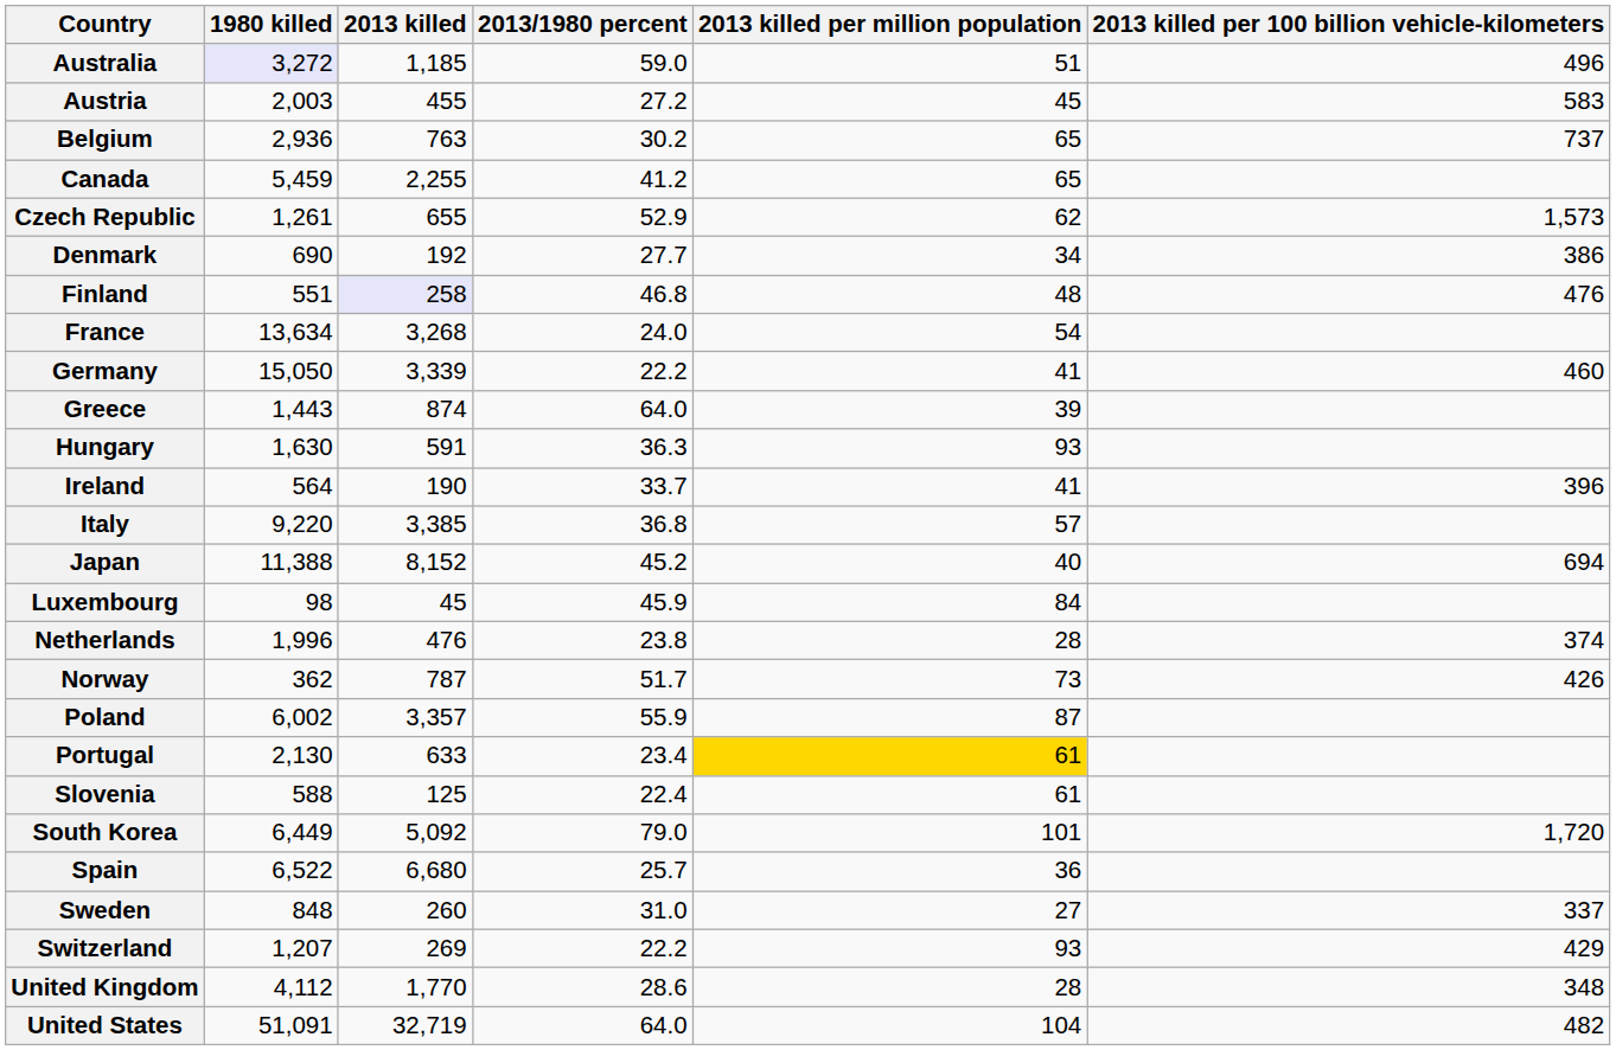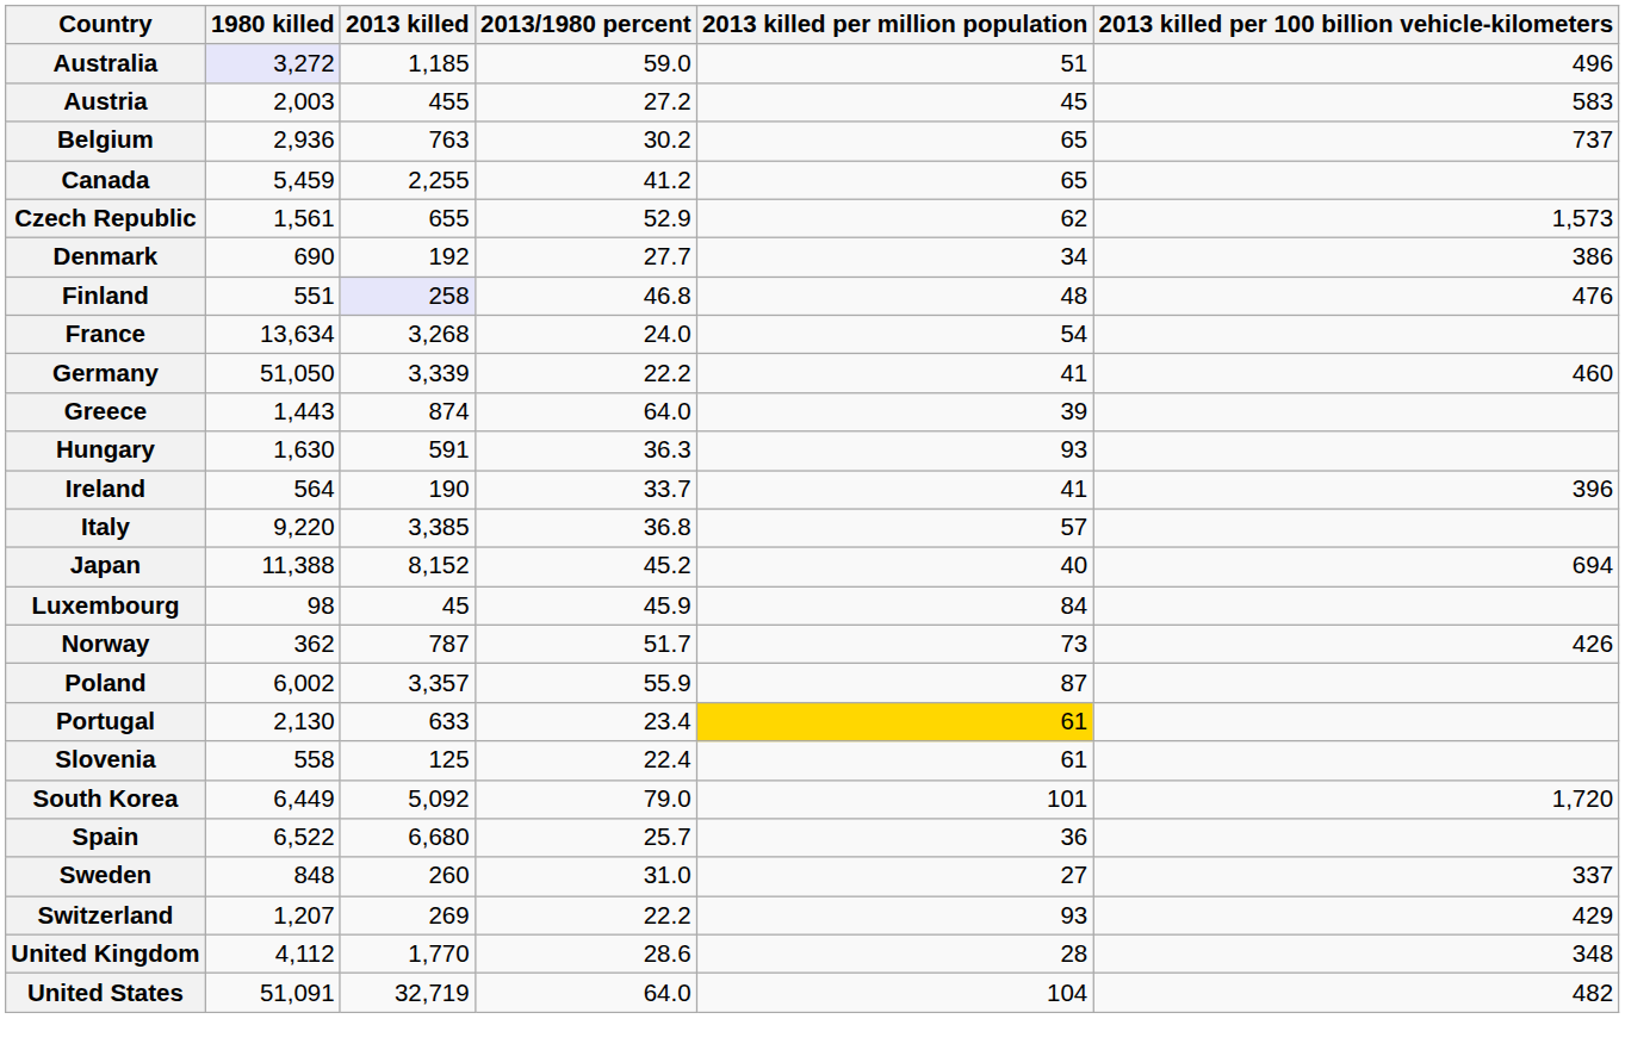 <table class="wikitable sortable" style="text-align:right;">
 <tr>
 <th>Country</th>
 <th scope="col">1980 killed</th>
 <th scope="col">2013 killed</th>
 <th scope="col">2013/1980 percent</th>
 <th scope="col">2013 killed per million population</th>
 <th scope="col">2013 killed per 100 billion vehicle-kilometers</th>
 </tr>
 <tr>
 <th scope="row">Australia</th>
 <td style="background: lavender;">3,272</td>
 <td>1,185</td>
 <td>59.0</td>
 <td>51</td>
 <td>496</td>
 </tr>
 <tr>
 <th scope="row">Austria</th>
 <td>2,003</td>
 <td>455</td>
 <td>27.2</td>
 <td>45</td>
 <td>583</td>
 </tr>
 <tr>
 <th scope="row">Belgium</th>
 <td>2,936</td>
 <td>763</td>
 <td>30.2</td>
 <td>65</td>
 <td>737</td>
 </tr>
 <tr>
 <th scope="row">Canada</th>
 <td>5,459</td>
 <td>2,255</td>
 <td>41.2</td>
 <td>65</td>
 <td></td>
 </tr>
 <tr>
 <th scope="row">Czech Republic</th>
-<td>1,261</td>
+<td>1,561</td>
 <td>655</td>
 <td>52.9</td>
 <td>62</td>
 <td>1,573</td>
 </tr>
 <tr>
 <th scope="row">Denmark</th>
 <td>690</td>
 <td>192</td>
 <td>27.7</td>
 <td>34</td>
 <td>386</td>
 </tr>
 <tr>
 <th scope="row">Finland</th>
 <td>551</td>
 <td style="background: lavender;">258</td>
 <td>46.8</td>
 <td>48</td>
 <td>476</td>
 </tr>
 <tr>
 <th scope="row">France</th>
 <td>13,634</td>
 <td>3,268</td>
 <td>24.0</td>
 <td>54</td>
 <td></td>
 </tr>
 <tr>
 <th scope="row">Germany</th>
-<td>15,050</td>
+<td>51,050</td>
 <td>3,339</td>
 <td>22.2</td>
 <td>41</td>
 <td>460</td>
 </tr>
 <tr>
 <th scope="row">Greece</th>
 <td>1,443</td>
 <td>874</td>
 <td>64.0</td>
 <td>39</td>
 <td></td>
 </tr>
 <tr>
 <th scope="row">Hungary</th>
 <td>1,630</td>
 <td>591</td>
 <td>36.3</td>
 <td>93</td>
 <td></td>
 </tr>
 <tr>
 <th scope="row">Ireland</th>
 <td>564</td>
 <td>190</td>
 <td>33.7</td>
 <td>41</td>
 <td>396</td>
 </tr>
 <tr>
 <th scope="row">Italy</th>
 <td>9,220</td>
 <td>3,385</td>
 <td>36.8</td>
 <td>57</td>
 <td></td>
 </tr>
 <tr>
 <th scope="row">Japan</th>
 <td>11,388</td>
 <td>8,152</td>
 <td>45.2</td>
 <td>40</td>
 <td>694</td>
 </tr>
 <tr>
 <th scope="row">Luxembourg</th>
 <td>98</td>
 <td>45</td>
 <td>45.9</td>
 <td>84</td>
 <td></td>
 </tr>
 <tr>
-<th scope="row">Netherlands</th>
-<td>1,996</td>
-<td>476</td>
-<td>23.8</td>
-<td>28</td>
-<td>374</td>
-</tr>
-<tr>
 <th scope="row">Norway</th>
 <td>362</td>
 <td>787</td>
 <td>51.7</td>
 <td>73</td>
 <td>426</td>
 </tr>
 <tr>
 <th scope="row">Poland</th>
 <td>6,002</td>
 <td>3,357</td>
 <td>55.9</td>
 <td>87</td>
 <td></td>
 </tr>
 <tr>
 <th scope="row">Portugal</th>
 <td>2,130</td>
 <td>633</td>
 <td>23.4</td>
 <td style="background: gold;">61</td>
 <td></td>
 </tr>
 <tr>
 <th scope="row">Slovenia</th>
-<td>588</td>
+<td>558</td>
 <td>125</td>
 <td>22.4</td>
 <td>61</td>
 <td></td>
 </tr>
 <tr>
 <th scope="row">South Korea</th>
 <td>6,449</td>
 <td>5,092</td>
 <td>79.0</td>
 <td>101</td>
 <td>1,720</td>
 </tr>
 <tr>
 <th scope="row">Spain</th>
 <td>6,522</td>
 <td>6,680</td>
 <td>25.7</td>
 <td>36</td>
 <td></td>
 </tr>
 <tr>
 <th scope="row">Sweden</th>
 <td>848</td>
 <td>260</td>
 <td>31.0</td>
 <td>27</td>
 <td>337</td>
 </tr>
 <tr>
 <th scope="row">Switzerland</th>
 <td>1,207</td>
 <td>269</td>
 <td>22.2</td>
 <td>93</td>
 <td>429</td>
 </tr>
 <tr>
 <th scope="row">United Kingdom</th>
 <td>4,112</td>
 <td>1,770</td>
 <td>28.6</td>
 <td>28</td>
 <td>348</td>
 </tr>
 <tr>
 <th scope="row">United States</th>
 <td>51,091</td>
 <td>32,719</td>
 <td>64.0</td>
 <td>104</td>
 <td>482</td>
 </tr>
 </table>
